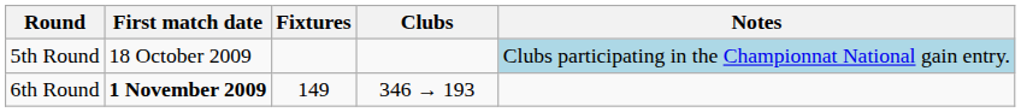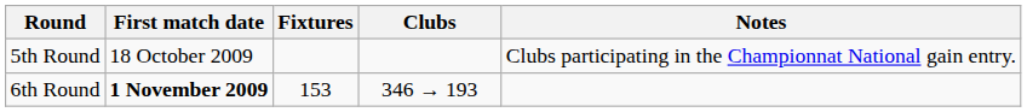 <table class="wikitable" style="text-align: center">
 <tr>
 <th>Round</th>
 <th>First match date</th>
 <th>Fixtures</th>
 <th width=100>Clubs</th>
 <th>Notes</th>
 </tr>
 <tr>
 <td style="text-align: left">5th Round</td>
 <td style="text-align: left">18 October 2009</td>
 <td></td>
 <td></td>
-<td style="background: lightblue;">Clubs participating in the <a href='#'>Championnat National</a> gain entry.</td>
+<td>Clubs participating in the <a href='#'>Championnat National</a> gain entry.</td>
 </tr>
 <tr>
 <td style="text-align: left">6th Round</td>
 <td style="text-align: left"><strong>1 November 2009</strong></td>
-<td>149</td>
+<td>153</td>
 <td>346 → 193</td>
 <td></td>
 </tr>
 </table>
